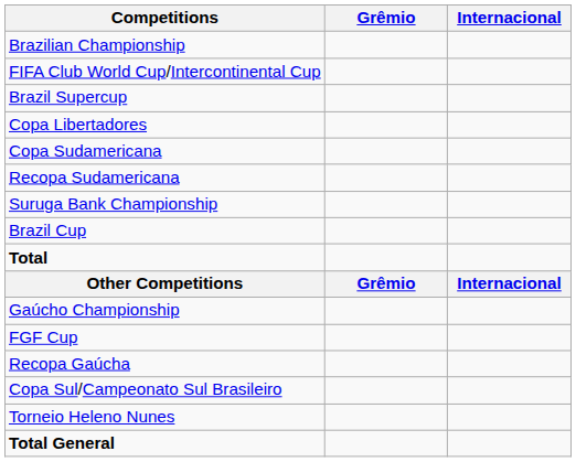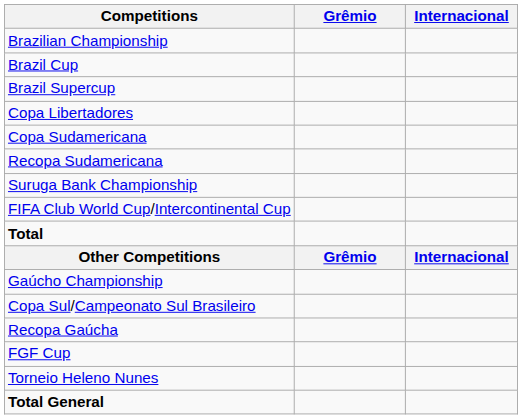 <table class="wikitable">
 <tr>
 <th>Competitions</th>
 <th width="110"><a href='#'>Grêmio</a></th>
 <th width="110"><a href='#'>Internacional</a></th>
 </tr>
 <tr>
 <td><a href='#'>Brazilian Championship</a></td>
 <td></td>
 <td></td>
 </tr>
 <tr>
-<td><a href='#'>FIFA Club World Cup</a>/<a href='#'>Intercontinental Cup</a></td>
+<td><a href='#'>Brazil Cup</a></td>
 <td></td>
 <td></td>
 </tr>
 <tr>
 <td><a href='#'>Brazil Supercup</a></td>
 <td></td>
 <td></td>
 </tr>
 <tr>
 <td><a href='#'>Copa Libertadores</a></td>
 <td></td>
 <td></td>
 </tr>
 <tr>
 <td><a href='#'>Copa Sudamericana</a></td>
 <td></td>
 <td></td>
 </tr>
 <tr>
 <td><a href='#'>Recopa Sudamericana</a></td>
 <td></td>
 <td></td>
 </tr>
 <tr>
 <td><a href='#'>Suruga Bank Championship</a></td>
 <td></td>
 <td></td>
 </tr>
 <tr>
-<td><a href='#'>Brazil Cup</a></td>
+<td><a href='#'>FIFA Club World Cup</a>/<a href='#'>Intercontinental Cup</a></td>
 <td></td>
 <td></td>
 </tr>
 <tr>
 <td><strong>Total</strong></td>
 <td></td>
 <td></td>
 </tr>
 <tr>
 <th>Other Competitions</th>
 <th><a href='#'>Grêmio</a></th>
 <th><a href='#'>Internacional</a></th>
 </tr>
 <tr>
 <td><a href='#'>Gaúcho Championship</a></td>
 <td></td>
 <td></td>
 </tr>
 <tr>
-<td><a href='#'>FGF Cup</a></td>
+<td><a href='#'>Copa Sul</a>/<a href='#'>Campeonato Sul Brasileiro</a></td>
 <td></td>
 <td></td>
 </tr>
 <tr>
 <td><a href='#'>Recopa Gaúcha</a></td>
 <td></td>
 <td></td>
 </tr>
 <tr>
-<td><a href='#'>Copa Sul</a>/<a href='#'>Campeonato Sul Brasileiro</a></td>
+<td><a href='#'>FGF Cup</a></td>
 <td></td>
 <td></td>
 </tr>
 <tr>
 <td><a href='#'>Torneio Heleno Nunes</a></td>
 <td></td>
 <td></td>
 </tr>
 <tr>
 <td><strong>Total General</strong></td>
 <td></td>
 <td></td>
 </tr>
 </table>
